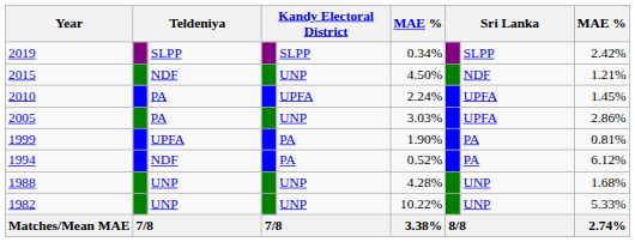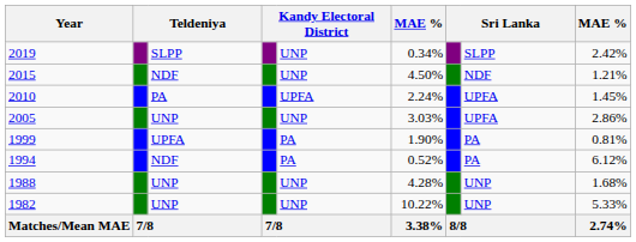 <table class="wikitable">
 <tr>
 <th>Year</th>
 <th colspan="2" width="144px">Teldeniya</th>
 <th colspan="2" width="144px"><a href='#'>Kandy Electoral District</a></th>
 <th><a href='#'>MAE</a> %</th>
 <th colspan="2" width="144px">Sri Lanka</th>
 <th>MAE %</th>
 </tr>
 <tr>
 <td><a href='#'>2019</a></td>
 <td style="background-color:purple;" width="10px"></td>
 <td style="text-align:left;"><a href='#'>SLPP</a></td>
 <td style="background-color:purple;" width="10px"></td>
-<td style="text-align:left;"><a href='#'>SLPP</a></td>
+<td style="text-align:left;"><a href='#'>UNP</a></td>
 <td style="text-align:right;">0.34%</td>
 <td style="background-color:purple;" width="10px"></td>
 <td style="text-align:left;"><a href='#'>SLPP</a></td>
 <td style="text-align:right;">2.42%</td>
 </tr>
 <tr>
 <td><a href='#'>2015</a></td>
 <td style="background-color:green;" width="10px"></td>
 <td style="text-align:left;"><a href='#'>NDF</a></td>
 <td style="background-color:green;" width="10px"></td>
 <td style="text-align:left;"><a href='#'>UNP</a></td>
 <td style="text-align:right;">4.50%</td>
 <td style="background-color:green;" width="10px"></td>
 <td style="text-align:left;"><a href='#'>NDF</a></td>
 <td style="text-align:right;">1.21%</td>
 </tr>
 <tr>
 <td><a href='#'>2010</a></td>
 <td style="background-color:blue;" width="10px"></td>
 <td style="text-align:left;"><a href='#'>PA</a></td>
 <td style="background-color:blue;" width="10px"></td>
 <td style="text-align:left;"><a href='#'>UPFA</a></td>
 <td style="text-align:right;">2.24%</td>
 <td style="background-color:blue;" width="10px"></td>
 <td style="text-align:left;"><a href='#'>UPFA</a></td>
 <td style="text-align:right;">1.45%</td>
 </tr>
 <tr>
 <td><a href='#'>2005</a></td>
 <td style="background-color:green;" width="10px"></td>
-<td style="text-align:left;"><a href='#'>PA</a></td>
+<td style="text-align:left;"><a href='#'>UNP</a></td>
 <td style="background-color:green;" width="10px"></td>
 <td style="text-align:left;"><a href='#'>UNP</a></td>
 <td style="text-align:right;">3.03%</td>
 <td style="background-color:blue;" width="10px"></td>
 <td style="text-align:left;"><a href='#'>UPFA</a></td>
 <td style="text-align:right;">2.86%</td>
 </tr>
 <tr>
 <td><a href='#'>1999</a></td>
 <td style="background-color:blue;" width="10px"></td>
 <td style="text-align:left;"><a href='#'>UPFA</a></td>
 <td style="background-color:blue;" width="10px"></td>
 <td style="text-align:left;"><a href='#'>PA</a></td>
 <td style="text-align:right;">1.90%</td>
 <td style="background-color:blue;" width="10px"></td>
 <td style="text-align:left;"><a href='#'>PA</a></td>
 <td style="text-align:right;">0.81%</td>
 </tr>
 <tr>
 <td><a href='#'>1994</a></td>
 <td style="background-color:blue;" width="10px"></td>
 <td style="text-align:left;"><a href='#'>NDF</a></td>
 <td style="background-color:blue;" width="10px"></td>
 <td style="text-align:left;"><a href='#'>PA</a></td>
 <td style="text-align:right;">0.52%</td>
 <td style="background-color:blue;" width="10px"></td>
 <td style="text-align:left;"><a href='#'>PA</a></td>
 <td style="text-align:right;">6.12%</td>
 </tr>
 <tr>
 <td><a href='#'>1988</a></td>
 <td style="background-color:green;" width="10px"></td>
 <td style="text-align:left;"><a href='#'>UNP</a></td>
 <td style="background-color:green;" width="10px"></td>
 <td style="text-align:left;"><a href='#'>UNP</a></td>
 <td style="text-align:right;">4.28%</td>
 <td style="background-color:green;" width="10px"></td>
 <td style="text-align:left;"><a href='#'>UNP</a></td>
 <td style="text-align:right;">1.68%</td>
 </tr>
 <tr>
 <td><a href='#'>1982</a></td>
 <td style="background-color:green;" width="10px"></td>
 <td style="text-align:left;"><a href='#'>UNP</a></td>
 <td style="background-color:green;" width="10px"></td>
 <td style="text-align:left;"><a href='#'>UNP</a></td>
 <td style="text-align:right;">10.22%</td>
 <td style="background-color:green;" width="10px"></td>
 <td style="text-align:left;"><a href='#'>UNP</a></td>
 <td style="text-align:right;">5.33%</td>
 </tr>
 <tr>
 <th>Matches/Mean MAE</th>
 <th style="text-align:left;"colspan="2" width="144px">7/8</th>
 <th style="text-align:left;"colspan="2" width="144px">7/8</th>
 <th style="text-align:right;">3.38%</th>
 <th style="text-align:left;"colspan="2" width="144px">8/8</th>
 <th style="text-align:right;">2.74%</th>
 </tr>
 </table>
